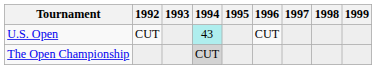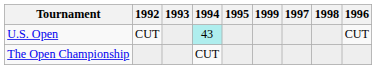 <table class="wikitable" style="font-size:95%;text-align:center;">
 <tr>
 <th>Tournament</th>
 <th>1992</th>
 <th>1993</th>
 <th>1994</th>
 <th>1995</th>
-<th>1996</th>
+<th>1999</th>
 <th>1997</th>
 <th>1998</th>
-<th>1999</th>
+<th>1996</th>
 </tr>
 <tr>
 <td align=left><a href='#'>U.S. Open</a></td>
 <td>CUT</td>
 <td style="background:#eeeeee;"></td>
 <td style="background: paleturquoise;">43</td>
 <td style="background:#eeeeee;"></td>
-<td>CUT</td>
 <td style="background:#eeeeee;"></td>
 <td style="background:#eeeeee;"></td>
 <td style="background:#eeeeee;"></td>
+<td>CUT</td>
 </tr>
 <tr>
 <td align=left><a href='#'>The Open Championship</a></td>
 <td style="background:#eeeeee;"></td>
 <td style="background:#eeeeee;"></td>
-<td style="background: lightgrey;">CUT</td>
+<td>CUT</td>
 <td style="background:#eeeeee;"></td>
 <td style="background:#eeeeee;"></td>
 <td style="background:#eeeeee;"></td>
 <td style="background:#eeeeee;"></td>
 <td style="background:#eeeeee;"></td>
 </tr>
 </table>
